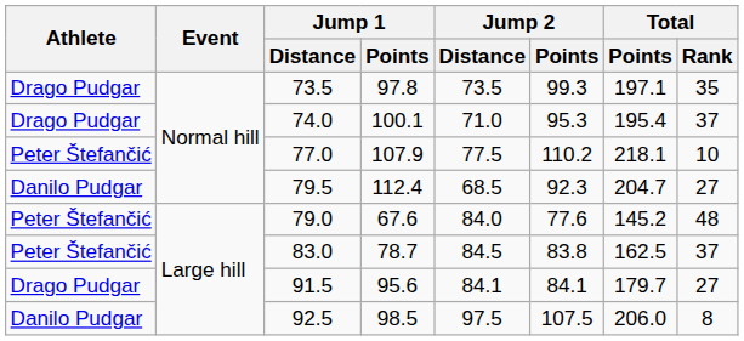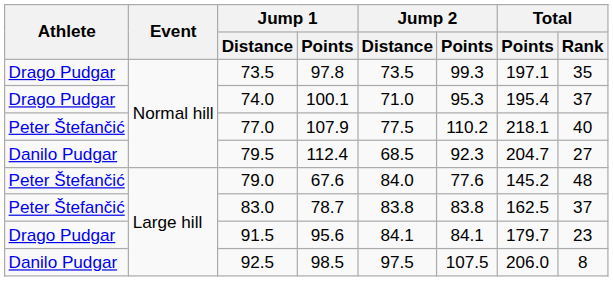 <table class="wikitable" style="font-size:90%">
 <tr>
 <th rowspan="2">Athlete</th>
 <th rowspan="2">Event</th>
 <th colspan="2">Jump 1</th>
 <th colspan="2">Jump 2</th>
 <th colspan="2">Total</th>
 </tr>
 <tr>
 <th>Distance</th>
 <th>Points</th>
 <th>Distance</th>
 <th>Points</th>
 <th>Points</th>
 <th>Rank</th>
 </tr>
 <tr>
 <td><a href='#'>Drago Pudgar</a></td>
 <td rowspan="4">Normal hill</td>
 <td align="center">73.5</td>
 <td align="center">97.8</td>
 <td align="center">73.5</td>
 <td align="center">99.3</td>
 <td align="center">197.1</td>
 <td align="center">35</td>
 </tr>
 <tr>
 <td><a href='#'>Drago Pudgar</a></td>
 <td align="center">74.0</td>
 <td align="center">100.1</td>
 <td align="center">71.0</td>
 <td align="center">95.3</td>
 <td align="center">195.4</td>
 <td align="center">37</td>
 </tr>
 <tr>
 <td><a href='#'>Peter Štefančić</a></td>
 <td align="center">77.0</td>
 <td align="center">107.9</td>
 <td align="center">77.5</td>
 <td align="center">110.2</td>
 <td align="center">218.1</td>
-<td align="center">10</td>
+<td align="center">40</td>
 </tr>
 <tr>
 <td><a href='#'>Danilo Pudgar</a></td>
 <td align="center">79.5</td>
 <td align="center">112.4</td>
 <td align="center">68.5</td>
 <td align="center">92.3</td>
 <td align="center">204.7</td>
 <td align="center">27</td>
 </tr>
 <tr>
 <td><a href='#'>Peter Štefančić</a></td>
 <td rowspan="4">Large hill</td>
 <td align="center">79.0</td>
 <td align="center">67.6</td>
 <td align="center">84.0</td>
 <td align="center">77.6</td>
 <td align="center">145.2</td>
 <td align="center">48</td>
 </tr>
 <tr>
 <td><a href='#'>Peter Štefančić</a></td>
 <td align="center">83.0</td>
 <td align="center">78.7</td>
-<td align="center">84.5</td>
+<td align="center">83.8</td>
 <td align="center">83.8</td>
 <td align="center">162.5</td>
 <td align="center">37</td>
 </tr>
 <tr>
 <td><a href='#'>Drago Pudgar</a></td>
 <td align="center">91.5</td>
 <td align="center">95.6</td>
 <td align="center">84.1</td>
 <td align="center">84.1</td>
 <td align="center">179.7</td>
-<td align="center">27</td>
+<td align="center">23</td>
 </tr>
 <tr>
 <td><a href='#'>Danilo Pudgar</a></td>
 <td align="center">92.5</td>
 <td align="center">98.5</td>
 <td align="center">97.5</td>
 <td align="center">107.5</td>
 <td align="center">206.0</td>
 <td align="center">8</td>
 </tr>
 </table>
